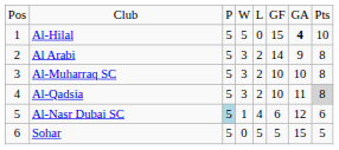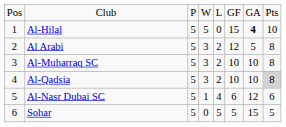 <table class="wikitable" style="text-align:center;">
 <tr>
 <td>Pos</td>
 <td style="width:15em">Club</td>
 <td>P</td>
 <td>W</td>
 <td>L</td>
 <td>GF</td>
 <td>GA</td>
 <td>Pts</td>
 </tr>
 <tr>
 <td>1</td>
 <td align="left"><a href='#'>Al-Hilal</a></td>
 <td>5</td>
 <td>5</td>
 <td>0</td>
 <td>15</td>
 <td><strong>4</strong></td>
 <td>10</td>
 </tr>
 <tr>
 <td>2</td>
 <td align="left"><a href='#'>Al Arabi</a></td>
 <td>5</td>
 <td>3</td>
 <td>2</td>
-<td>14</td>
-<td>9</td>
+<td>12</td>
+<td>5</td>
 <td>8</td>
 </tr>
 <tr>
 <td>3</td>
 <td align="left"><a href='#'>Al-Muharraq SC</a></td>
 <td>5</td>
 <td>3</td>
 <td>2</td>
 <td>10</td>
 <td>10</td>
 <td>8</td>
 </tr>
 <tr>
 <td>4</td>
 <td align="left"><a href='#'>Al-Qadsia</a></td>
 <td>5</td>
 <td>3</td>
 <td>2</td>
 <td>10</td>
-<td>11</td>
+<td>10</td>
 <td style="background: lightgrey;">8</td>
 </tr>
 <tr>
 <td>5</td>
 <td align="left"><a href='#'>Al-Nasr Dubai SC</a></td>
-<td style="background: lightblue;">5</td>
+<td>5</td>
 <td>1</td>
 <td>4</td>
 <td>6</td>
 <td>12</td>
 <td>6</td>
 </tr>
 <tr>
 <td>6</td>
 <td align="left"><a href='#'>Sohar</a></td>
 <td>5</td>
 <td>0</td>
 <td>5</td>
 <td>5</td>
 <td>15</td>
 <td>5</td>
 </tr>
 </table>
